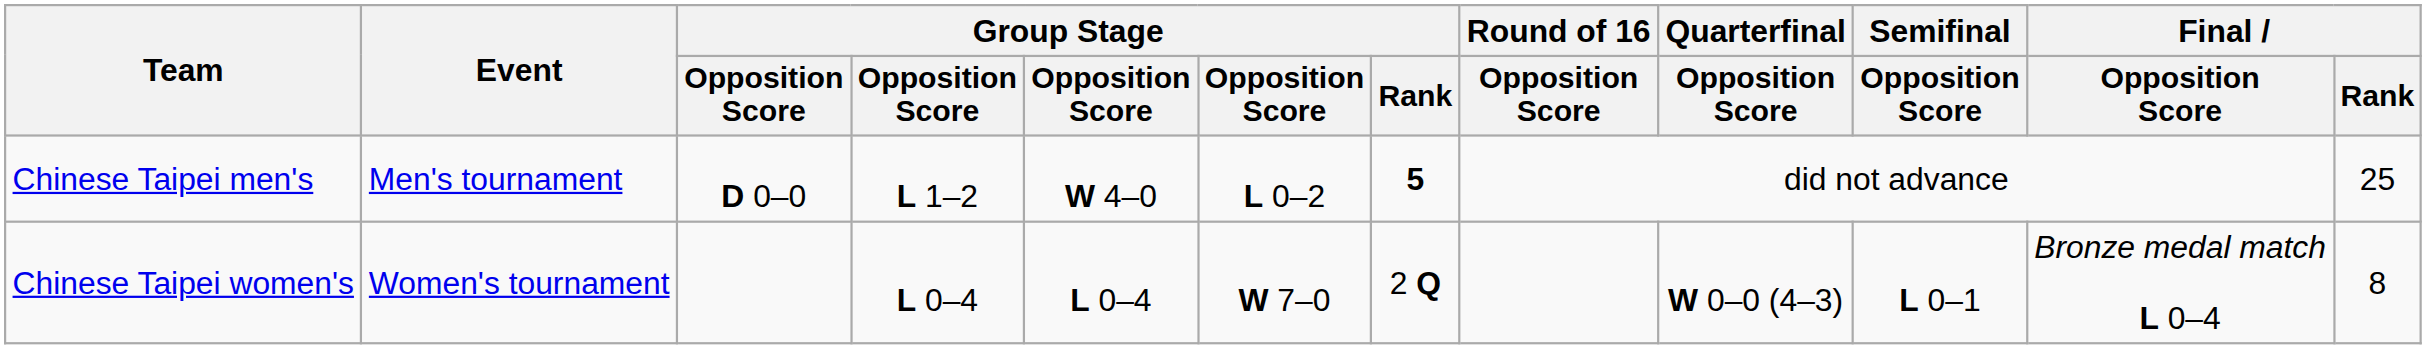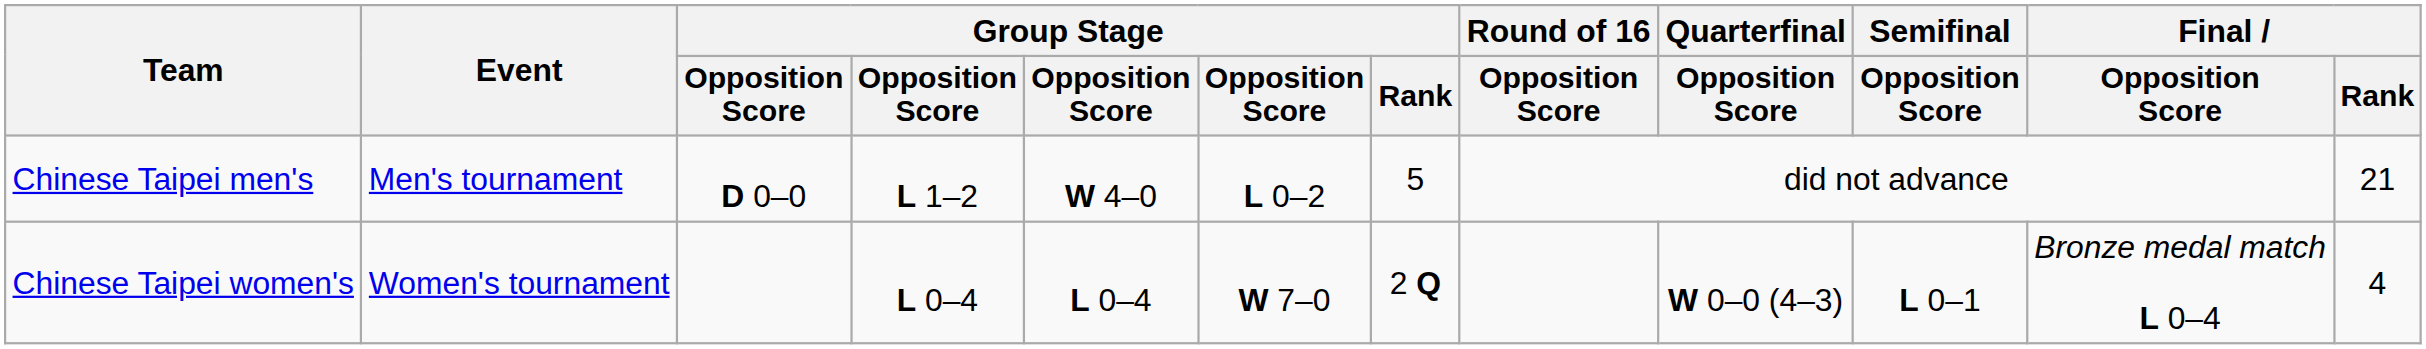 <table class=wikitable style=font-size:90%;text-align:center>
 <tr>
 <th rowspan=2>Team</th>
 <th rowspan=2>Event</th>
 <th colspan=5>Group Stage</th>
 <th>Round of 16</th>
 <th>Quarterfinal</th>
 <th>Semifinal</th>
 <th colspan=2>Final / </th>
 </tr>
 <tr style=font-size:95%>
 <th>Opposition<br>Score</th>
 <th>Opposition<br>Score</th>
 <th>Opposition<br>Score</th>
 <th>Opposition<br>Score</th>
 <th>Rank</th>
 <th>Opposition<br>Score</th>
 <th>Opposition<br>Score</th>
 <th>Opposition<br>Score</th>
 <th>Opposition<br>Score</th>
 <th>Rank</th>
 </tr>
 <tr>
 <td align=left><a href='#'>Chinese Taipei men's</a></td>
 <td align=left><a href='#'>Men's tournament</a></td>
 <td><br><strong>D</strong> 0–0</td>
 <td><br><strong>L</strong> 1–2</td>
 <td><br><strong>W</strong> 4–0</td>
 <td><br><strong>L</strong> 0–2</td>
-<td><strong>5</strong></td>
+<td>5</td>
 <td colspan="4">did not advance</td>
-<td>25</td>
+<td>21</td>
 </tr>
 <tr>
 <td align=left><a href='#'>Chinese Taipei women's</a></td>
 <td align=left><a href='#'>Women's tournament</a></td>
 <td></td>
 <td><br><strong>L</strong> 0–4</td>
 <td><br><strong>L</strong> 0–4</td>
 <td><br><strong>W</strong> 7–0</td>
 <td>2 <strong>Q</strong></td>
 <td></td>
 <td><br><strong>W</strong> 0–0 (4–3)</td>
 <td><br><strong>L</strong> 0–1</td>
 <td><em>Bronze medal match</em><br><br><strong>L</strong> 0–4</td>
-<td>8</td>
+<td>4</td>
 </tr>
 </table>
